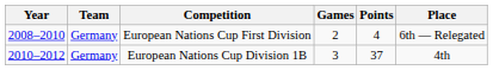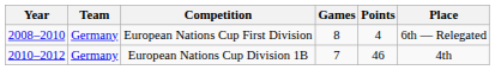 <table class="wikitable">
 <tr>
 <th>Year</th>
 <th>Team</th>
 <th>Competition</th>
 <th>Games</th>
 <th>Points</th>
 <th>Place</th>
 </tr>
 <tr align="center">
 <td><a href='#'>2008–2010</a></td>
 <td><a href='#'>Germany</a></td>
 <td>European Nations Cup First Division</td>
-<td>2</td>
+<td>8</td>
 <td>4</td>
 <td>6th — Relegated</td>
 </tr>
 <tr align="center">
 <td><a href='#'>2010–2012</a></td>
 <td><a href='#'>Germany</a></td>
 <td>European Nations Cup Division 1B</td>
-<td>3</td>
-<td>37</td>
+<td>7</td>
+<td>46</td>
 <td>4th</td>
 </tr>
 </table>
